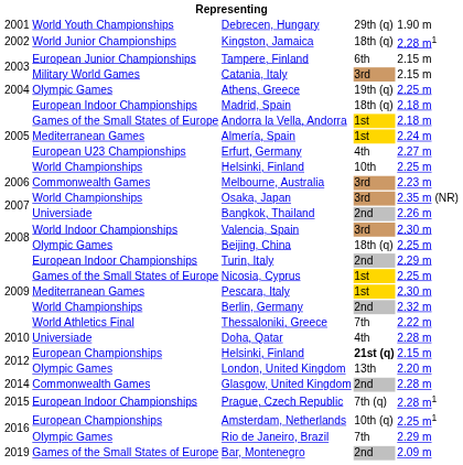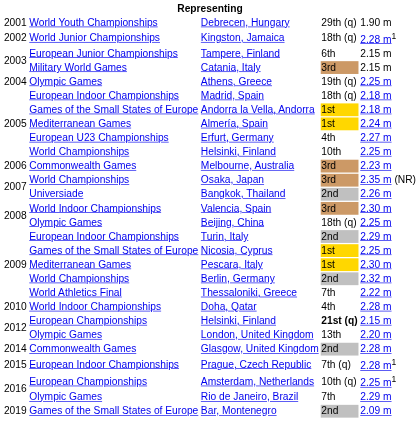 <table>
 <tr>
 <th colspan="5">Representing </th>
 </tr>
 <tr>
 <td>2001</td>
 <td><a href='#'>World Youth Championships</a></td>
 <td><a href='#'>Debrecen, Hungary</a></td>
 <td>29th (q)</td>
 <td>1.90 m</td>
 </tr>
 <tr>
 <td>2002</td>
 <td><a href='#'>World Junior Championships</a></td>
 <td><a href='#'>Kingston, Jamaica</a></td>
 <td>18th (q)</td>
 <td><a href='#'>2.28 m</a><sup>1</sup></td>
 </tr>
 <tr>
 <td rowspan=2>2003</td>
 <td><a href='#'>European Junior Championships</a></td>
 <td><a href='#'>Tampere, Finland</a></td>
 <td>6th</td>
 <td>2.15 m</td>
 </tr>
 <tr>
 <td><a href='#'>Military World Games</a></td>
 <td><a href='#'>Catania, Italy</a></td>
 <td bgcolor="cc9966">3rd</td>
 <td>2.15 m</td>
 </tr>
 <tr>
 <td>2004</td>
 <td><a href='#'>Olympic Games</a></td>
 <td><a href='#'>Athens, Greece</a></td>
 <td>19th (q)</td>
 <td><a href='#'>2.25 m</a></td>
 </tr>
 <tr>
 <td rowspan=5>2005</td>
 <td><a href='#'>European Indoor Championships</a></td>
 <td><a href='#'>Madrid, Spain</a></td>
 <td>18th (q)</td>
 <td><a href='#'>2.18 m</a></td>
 </tr>
 <tr>
 <td><a href='#'>Games of the Small States of Europe</a></td>
 <td><a href='#'>Andorra la Vella, Andorra</a></td>
 <td bgcolor=gold>1st</td>
 <td><a href='#'>2.18 m</a></td>
 </tr>
 <tr>
 <td><a href='#'>Mediterranean Games</a></td>
 <td><a href='#'>Almería, Spain</a></td>
 <td bgcolor="gold">1st</td>
 <td><a href='#'>2.24 m</a></td>
 </tr>
 <tr>
 <td><a href='#'>European U23 Championships</a></td>
 <td><a href='#'>Erfurt, Germany</a></td>
 <td>4th</td>
 <td><a href='#'>2.27 m</a></td>
 </tr>
 <tr>
 <td><a href='#'>World Championships</a></td>
 <td><a href='#'>Helsinki, Finland</a></td>
 <td>10th</td>
 <td><a href='#'>2.25 m</a></td>
 </tr>
 <tr>
 <td>2006</td>
 <td><a href='#'>Commonwealth Games</a></td>
 <td><a href='#'>Melbourne, Australia</a></td>
 <td bgcolor="cc9966">3rd</td>
 <td><a href='#'>2.23 m</a></td>
 </tr>
 <tr>
 <td rowspan=2>2007</td>
 <td><a href='#'>World Championships</a></td>
 <td><a href='#'>Osaka, Japan</a></td>
 <td bgcolor="cc9966">3rd</td>
 <td><a href='#'>2.35 m</a> (NR)</td>
 </tr>
 <tr>
 <td><a href='#'>Universiade</a></td>
 <td><a href='#'>Bangkok, Thailand</a></td>
 <td bgcolor="silver">2nd</td>
 <td><a href='#'>2.26 m</a></td>
 </tr>
 <tr>
 <td rowspan=2>2008</td>
 <td><a href='#'>World Indoor Championships</a></td>
 <td><a href='#'>Valencia, Spain</a></td>
 <td bgcolor="cc9966">3rd</td>
 <td><a href='#'>2.30 m</a></td>
 </tr>
 <tr>
 <td><a href='#'>Olympic Games</a></td>
 <td><a href='#'>Beijing, China</a></td>
 <td>18th (q)</td>
 <td><a href='#'>2.25 m</a></td>
 </tr>
 <tr>
 <td rowspan=5>2009</td>
 <td><a href='#'>European Indoor Championships</a></td>
 <td><a href='#'>Turin, Italy</a></td>
 <td bgcolor="silver">2nd</td>
 <td><a href='#'>2.29 m</a></td>
 </tr>
 <tr>
 <td><a href='#'>Games of the Small States of Europe</a></td>
 <td><a href='#'>Nicosia, Cyprus</a></td>
 <td bgcolor="gold">1st</td>
 <td><a href='#'>2.25 m</a></td>
 </tr>
 <tr>
 <td><a href='#'>Mediterranean Games</a></td>
 <td><a href='#'>Pescara, Italy</a></td>
 <td bgcolor="gold">1st</td>
 <td><a href='#'>2.30 m</a></td>
 </tr>
 <tr>
 <td><a href='#'>World Championships</a></td>
 <td><a href='#'>Berlin, Germany</a></td>
 <td bgcolor="silver">2nd</td>
 <td><a href='#'>2.32 m</a></td>
 </tr>
 <tr>
 <td><a href='#'>World Athletics Final</a></td>
 <td><a href='#'>Thessaloniki, Greece</a></td>
 <td>7th</td>
 <td><a href='#'>2.22 m</a></td>
 </tr>
 <tr>
 <td>2010</td>
-<td><a href='#'>Universiade</a></td>
+<td><a href='#'>World Indoor Championships</a></td>
 <td><a href='#'>Doha, Qatar</a></td>
 <td>4th</td>
 <td><a href='#'>2.28 m</a></td>
 </tr>
 <tr>
 <td rowspan=2>2012</td>
 <td><a href='#'>European Championships</a></td>
 <td><a href='#'>Helsinki, Finland</a></td>
 <td><strong>21st (q)</strong></td>
 <td><a href='#'>2.15 m</a></td>
 </tr>
 <tr>
 <td><a href='#'>Olympic Games</a></td>
 <td><a href='#'>London, United Kingdom</a></td>
 <td>13th</td>
 <td><a href='#'>2.20 m</a></td>
 </tr>
 <tr>
 <td>2014</td>
 <td><a href='#'>Commonwealth Games</a></td>
 <td><a href='#'>Glasgow, United Kingdom</a></td>
 <td bgcolor=silver>2nd</td>
 <td><a href='#'>2.28 m</a></td>
 </tr>
 <tr>
 <td>2015</td>
 <td><a href='#'>European Indoor Championships</a></td>
 <td><a href='#'>Prague, Czech Republic</a></td>
 <td>7th (q)</td>
 <td><a href='#'>2.28 m</a><sup>1</sup></td>
 </tr>
 <tr>
 <td rowspan=2>2016</td>
 <td><a href='#'>European Championships</a></td>
 <td><a href='#'>Amsterdam, Netherlands</a></td>
 <td>10th (q)</td>
 <td><a href='#'>2.25 m</a><sup>1</sup></td>
 </tr>
 <tr>
 <td><a href='#'>Olympic Games</a></td>
 <td><a href='#'>Rio de Janeiro, Brazil</a></td>
 <td>7th</td>
 <td><a href='#'>2.29 m</a></td>
 </tr>
 <tr>
 <td>2019</td>
 <td><a href='#'>Games of the Small States of Europe</a></td>
 <td><a href='#'>Bar, Montenegro</a></td>
 <td bgcolor="silver">2nd</td>
 <td><a href='#'>2.09 m</a></td>
 </tr>
 <tr>
 </tr>
 </table>
